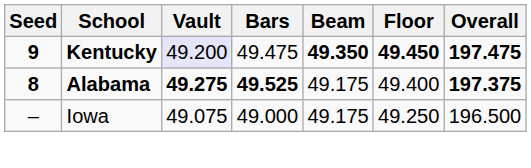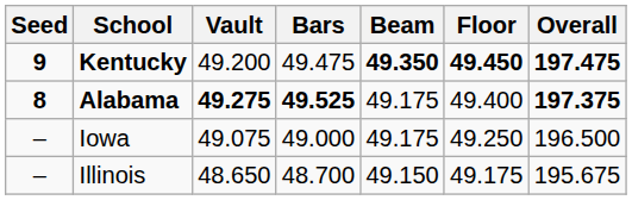 <table class="wikitable" style="white-space:nowrap; font-size:95%; text-align:center">
 <tr>
 <th>Seed</th>
 <th>School</th>
 <th>Vault</th>
 <th>Bars</th>
 <th>Beam</th>
 <th>Floor</th>
 <th>Overall</th>
 </tr>
 <tr>
 <td><strong>9</strong></td>
 <td align=left><strong>Kentucky</strong></td>
-<td style="background: lavender;">49.200</td>
+<td>49.200</td>
 <td>49.475</td>
 <td><strong>49.350</strong></td>
 <td><strong>49.450</strong></td>
 <td><strong> 197.475 </strong></td>
 </tr>
 <tr>
 <td><strong>8</strong></td>
 <td align=left><strong>Alabama</strong></td>
 <td><strong>49.275</strong></td>
 <td><strong>49.525</strong></td>
 <td>49.175</td>
 <td>49.400</td>
 <td><strong> 197.375 </strong></td>
 </tr>
 <tr>
 <td>–</td>
 <td align=left>Iowa</td>
 <td>49.075</td>
 <td>49.000</td>
 <td>49.175</td>
 <td>49.250</td>
 <td>196.500</td>
 </tr>
+<tr>
+<td>–</td>
+<td align=left>Illinois</td>
+<td>48.650</td>
+<td>48.700</td>
+<td>49.150</td>
+<td>49.175</td>
+<td>195.675</td>
+</tr>
 </table>
